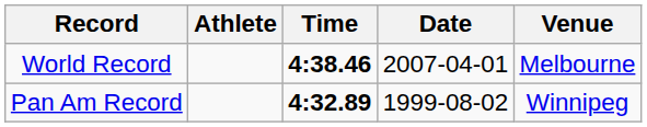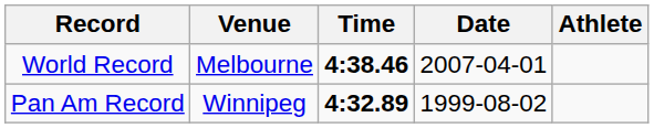 <table class="wikitable" style="text-align:center;">
 <tr>
 <th>Record</th>
-<th>Athlete</th>
+<th>Venue</th>
 <th>Time</th>
 <th>Date</th>
-<th>Venue</th>
+<th>Athlete</th>
 </tr>
 <tr>
 <td><a href='#'>World Record</a></td>
-<td></td>
+<td> <a href='#'>Melbourne</a></td>
 <td><strong>4:38.46</strong></td>
 <td>2007-04-01</td>
-<td> <a href='#'>Melbourne</a></td>
+<td></td>
 </tr>
 <tr>
 <td><a href='#'>Pan Am Record</a></td>
-<td></td>
+<td> <a href='#'>Winnipeg</a></td>
 <td><strong>4:32.89</strong></td>
 <td>1999-08-02</td>
-<td> <a href='#'>Winnipeg</a></td>
+<td></td>
 </tr>
 </table>
